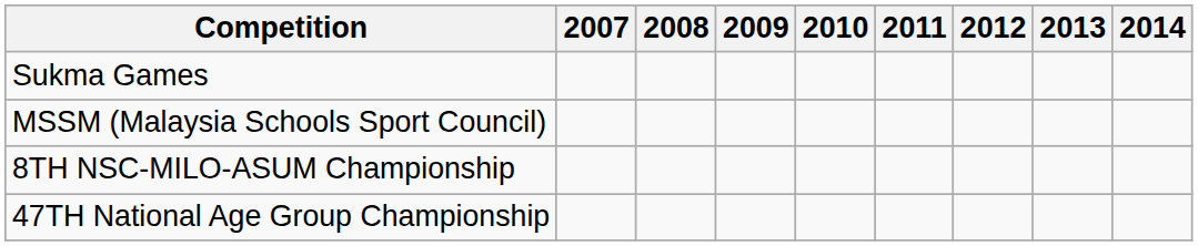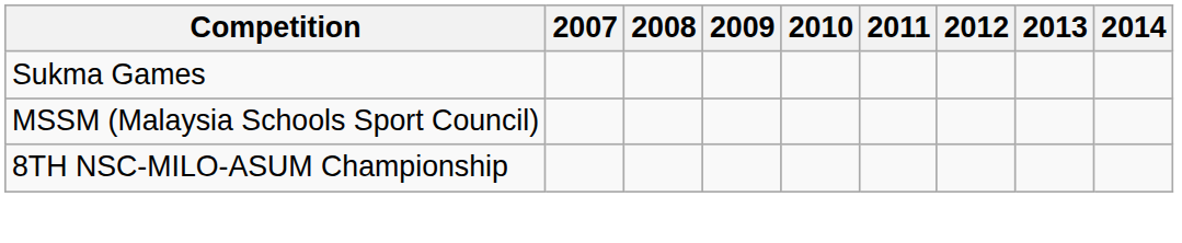 <table class="wikitable">
 <tr>
 <th>Competition</th>
 <th>2007</th>
 <th>2008</th>
 <th>2009</th>
 <th>2010</th>
 <th>2011</th>
 <th>2012</th>
 <th>2013</th>
 <th>2014</th>
 </tr>
 <tr>
 <td>Sukma Games</td>
 <td></td>
 <td></td>
 <td></td>
 <td></td>
 <td></td>
 <td></td>
 <td></td>
 <td></td>
 </tr>
 <tr>
 <td>MSSM (Malaysia Schools Sport Council)</td>
 <td></td>
 <td></td>
 <td></td>
 <td></td>
 <td></td>
 <td></td>
 <td></td>
 <td></td>
 </tr>
 <tr>
 <td>8TH NSC-MILO-ASUM Championship</td>
 <td></td>
 <td></td>
 <td></td>
 <td></td>
 <td></td>
 <td></td>
 <td></td>
 <td></td>
 </tr>
-<tr>
-<td>47TH National Age Group Championship</td>
-<td></td>
-<td></td>
-<td></td>
-<td></td>
-<td></td>
-<td></td>
-<td></td>
-<td></td>
-</tr>
 </table>
